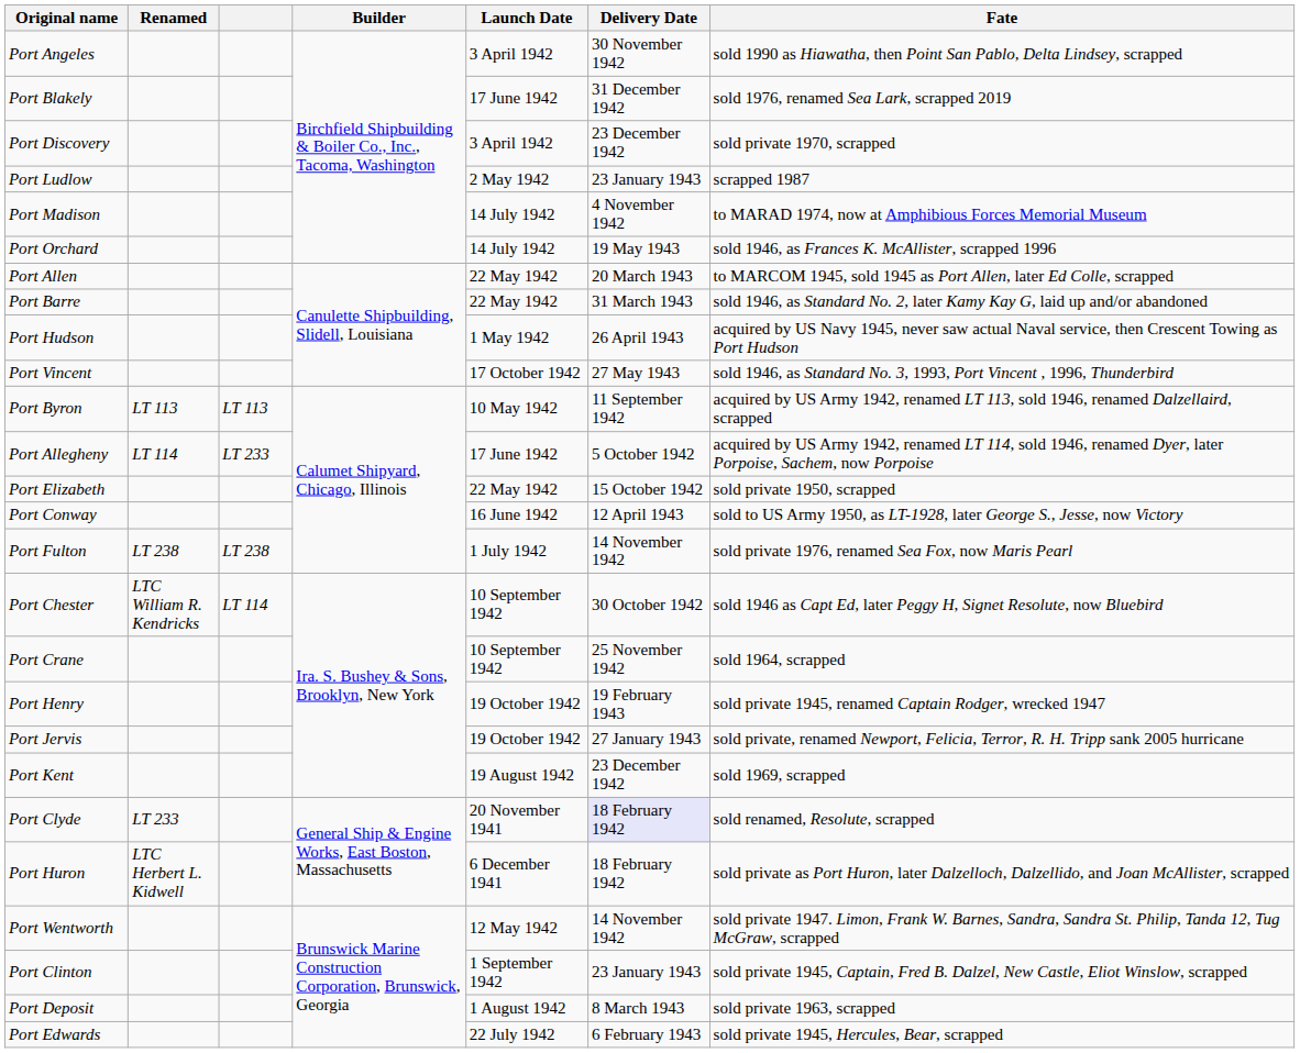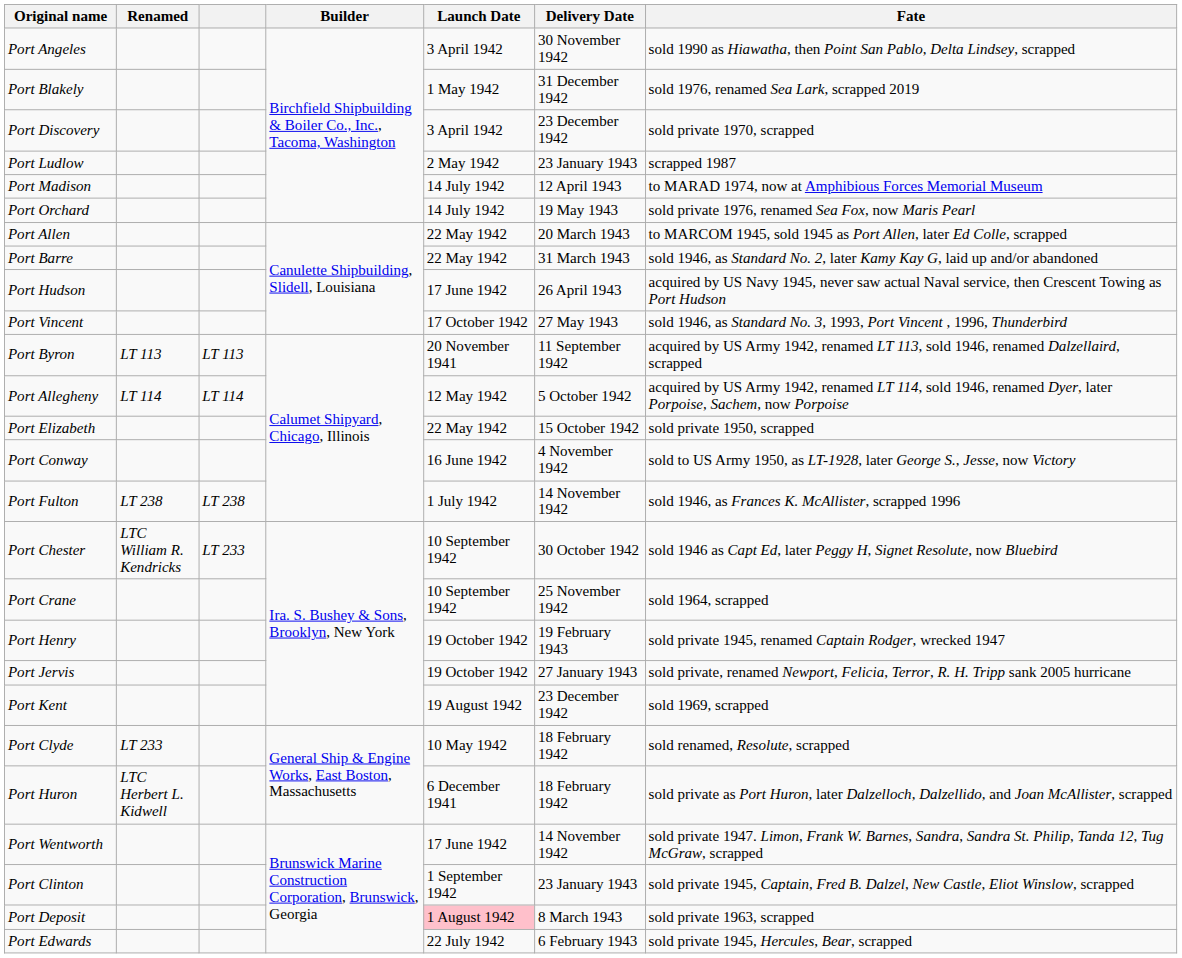 <table class="sortable wikitable plainrowheaders">
 <tr>
 <th scope="col" style="width: 7em;">Original name</th>
 <th scope="col" style="width: 5em;">Renamed</th>
 <th scope="col" style="width: 4em;"></th>
 <th scope="col" style="width: 10em;">Builder</th>
 <th scope="col">Launch Date</th>
 <th scope="col">Delivery Date</th>
 <th scope="col">Fate</th>
 </tr>
 <tr>
 <td><em>Port Angeles</em></td>
 <td></td>
 <td></td>
 <td rowspan=6><a href='#'>Birchfield Shipbuilding & Boiler Co., Inc.</a>, <a href='#'>Tacoma, Washington</a></td>
 <td>3 April 1942</td>
 <td>30 November 1942</td>
 <td>sold 1990 as <em>Hiawatha</em>, then <em>Point San Pablo</em>, <em>Delta Lindsey</em>, scrapped</td>
 </tr>
 <tr>
 <td><em>Port Blakely</em></td>
 <td></td>
 <td></td>
-<td>17 June 1942</td>
+<td>1 May 1942</td>
 <td>31 December 1942</td>
 <td>sold 1976, renamed <em>Sea Lark</em>, scrapped 2019</td>
 </tr>
 <tr>
 <td><em>Port Discovery</em></td>
 <td></td>
 <td></td>
 <td>3 April 1942</td>
 <td>23 December 1942</td>
 <td>sold private 1970, scrapped</td>
 </tr>
 <tr>
 <td><em>Port Ludlow</em></td>
 <td></td>
 <td></td>
 <td>2 May 1942</td>
 <td>23 January 1943</td>
 <td>scrapped 1987</td>
 </tr>
 <tr>
 <td><em>Port Madison</em></td>
 <td></td>
 <td></td>
 <td>14 July 1942</td>
-<td>4 November 1942</td>
+<td>12 April 1943</td>
 <td>to MARAD 1974, now at <a href='#'>Amphibious Forces Memorial Museum</a></td>
 </tr>
 <tr>
 <td><em>Port Orchard</em></td>
 <td></td>
 <td></td>
 <td>14 July 1942</td>
 <td>19 May 1943</td>
-<td>sold 1946, as <em>Frances K. McAllister</em>, scrapped 1996</td>
+<td>sold private 1976, renamed <em>Sea Fox</em>, now <em>Maris Pearl</em></td>
 </tr>
 <tr>
 <td><em>Port Allen</em></td>
 <td></td>
 <td></td>
 <td rowspan=4><a href='#'>Canulette Shipbuilding</a>, <a href='#'>Slidell</a>, Louisiana</td>
 <td>22 May 1942</td>
 <td>20 March 1943</td>
 <td>to MARCOM 1945, sold 1945 as <em>Port Allen</em>, later <em>Ed Colle</em>, scrapped</td>
 </tr>
 <tr>
 <td><em>Port Barre</em></td>
 <td></td>
 <td></td>
 <td>22 May 1942</td>
 <td>31 March 1943</td>
 <td>sold 1946, as <em>Standard No. 2</em>, later <em>Kamy Kay G</em>, laid up and/or abandoned</td>
 </tr>
 <tr>
 <td><em>Port Hudson</em></td>
 <td></td>
 <td></td>
-<td>1 May 1942</td>
+<td>17 June 1942</td>
 <td>26 April 1943</td>
 <td>acquired by US Navy 1945, never saw actual Naval service, then Crescent Towing as <em>Port Hudson</em></td>
 </tr>
 <tr>
 <td><em>Port Vincent</em></td>
 <td></td>
 <td></td>
 <td>17 October 1942</td>
 <td>27 May 1943</td>
 <td>sold 1946, as <em>Standard No. 3</em>, 1993, <em>Port Vincent</em> , 1996, <em>Thunderbird</em></td>
 </tr>
 <tr>
 <td><em>Port Byron</em></td>
 <td><em>LT 113</em></td>
 <td><em>LT 113</em></td>
 <td rowspan=5><a href='#'>Calumet Shipyard</a>, <a href='#'>Chicago</a>, Illinois</td>
-<td>10 May 1942</td>
+<td>20 November 1941</td>
 <td>11 September 1942</td>
 <td>acquired by US Army 1942, renamed <em>LT 113</em>, sold 1946, renamed <em>Dalzellaird</em>, scrapped</td>
 </tr>
 <tr>
 <td><em>Port Allegheny</em></td>
 <td><em>LT 114</em></td>
-<td><em>LT 233</em></td>
-<td>17 June 1942</td>
+<td><em>LT 114</em></td>
+<td>12 May 1942</td>
 <td>5 October 1942</td>
 <td>acquired by US Army 1942, renamed <em>LT 114</em>, sold 1946, renamed <em>Dyer</em>, later <em>Porpoise</em>, <em>Sachem</em>, now <em>Porpoise</em></td>
 </tr>
 <tr>
 <td><em>Port Elizabeth</em></td>
 <td></td>
 <td></td>
 <td>22 May 1942</td>
 <td>15 October 1942</td>
 <td>sold private 1950, scrapped</td>
 </tr>
 <tr>
 <td><em>Port Conway</em></td>
 <td></td>
 <td></td>
 <td>16 June 1942</td>
-<td>12 April 1943</td>
+<td>4 November 1942</td>
 <td>sold to US Army 1950, as <em>LT-1928</em>, later <em>George S.</em>, <em>Jesse</em>, now <em>Victory</em></td>
 </tr>
 <tr>
 <td><em>Port Fulton</em></td>
 <td><em>LT 238</em></td>
 <td><em>LT 238</em></td>
 <td>1 July 1942</td>
 <td>14 November 1942</td>
-<td>sold private 1976, renamed <em>Sea Fox</em>, now <em>Maris Pearl</em></td>
+<td>sold 1946, as <em>Frances K. McAllister</em>, scrapped 1996</td>
 </tr>
 <tr>
 <td><em>Port Chester</em></td>
 <td><em>LTC William R. Kendricks</em></td>
-<td><em>LT 114</em></td>
+<td><em>LT 233</em></td>
 <td rowspan=5><a href='#'>Ira. S. Bushey & Sons</a>, <a href='#'>Brooklyn</a>, New York</td>
 <td>10 September 1942</td>
 <td>30 October 1942</td>
 <td>sold 1946 as <em>Capt Ed</em>, later <em>Peggy H</em>, <em>Signet Resolute</em>, now <em>Bluebird</em></td>
 </tr>
 <tr>
 <td><em>Port Crane</em></td>
 <td></td>
 <td></td>
 <td>10 September 1942</td>
 <td>25 November 1942</td>
 <td>sold 1964, scrapped</td>
 </tr>
 <tr>
 <td><em>Port Henry</em></td>
 <td></td>
 <td></td>
 <td>19 October 1942</td>
 <td>19 February 1943</td>
 <td>sold private 1945,  renamed <em>Captain Rodger</em>, wrecked 1947</td>
 </tr>
 <tr>
 <td><em>Port Jervis</em></td>
 <td></td>
 <td></td>
 <td>19 October 1942</td>
 <td>27 January 1943</td>
 <td>sold private, renamed <em>Newport</em>, <em>Felicia</em>, <em>Terror</em>, <em>R. H. Tripp</em> sank 2005 hurricane</td>
 </tr>
 <tr>
 <td><em>Port Kent</em></td>
 <td></td>
 <td></td>
 <td>19 August 1942</td>
 <td>23 December 1942</td>
 <td>sold 1969, scrapped</td>
 </tr>
 <tr>
 <td><em>Port Clyde</em></td>
 <td><em>LT 233</em></td>
 <td></td>
 <td rowspan=2><a href='#'>General Ship & Engine Works</a>, <a href='#'>East Boston</a>, Massachusetts</td>
-<td>20 November 1941</td>
-<td style="background: lavender;">18 February 1942</td>
+<td>10 May 1942</td>
+<td>18 February 1942</td>
 <td>sold renamed, <em>Resolute</em>, scrapped</td>
 </tr>
 <tr>
 <td><em>Port Huron</em></td>
 <td><em>LTC Herbert L. Kidwell</em></td>
 <td></td>
 <td>6 December 1941</td>
 <td>18 February 1942</td>
 <td>sold private as <em>Port Huron</em>, later <em>Dalzelloch</em>, <em>Dalzellido</em>, and <em>Joan McAllister</em>, scrapped</td>
 </tr>
 <tr>
 <td><em>Port Wentworth</em></td>
 <td></td>
 <td></td>
 <td rowspan=4><a href='#'>Brunswick Marine Construction Corporation</a>, <a href='#'>Brunswick</a>, Georgia</td>
-<td>12 May 1942</td>
+<td>17 June 1942</td>
 <td>14 November 1942</td>
 <td>sold private 1947. <em>Limon</em>, <em>Frank W. Barnes</em>, <em>Sandra</em>, <em>Sandra St. Philip</em>, <em>Tanda 12</em>, <em>Tug McGraw</em>, scrapped</td>
 </tr>
 <tr>
 <td><em>Port Clinton</em></td>
 <td></td>
 <td></td>
 <td>1 September 1942</td>
 <td>23 January 1943</td>
 <td>sold private 1945, <em>Captain</em>, <em>Fred B. Dalzel</em>, <em>New Castle</em>, <em>Eliot Winslow</em>, scrapped</td>
 </tr>
 <tr>
 <td><em>Port Deposit</em></td>
 <td></td>
 <td></td>
-<td>1 August 1942</td>
+<td style="background: pink;">1 August 1942</td>
 <td>8 March 1943</td>
 <td>sold private 1963, scrapped</td>
 </tr>
 <tr>
 <td><em>Port Edwards</em></td>
 <td></td>
 <td></td>
 <td>22 July 1942</td>
 <td>6 February 1943</td>
 <td>sold private 1945, <em>Hercules</em>, <em>Bear</em>, scrapped</td>
 </tr>
 </table>
